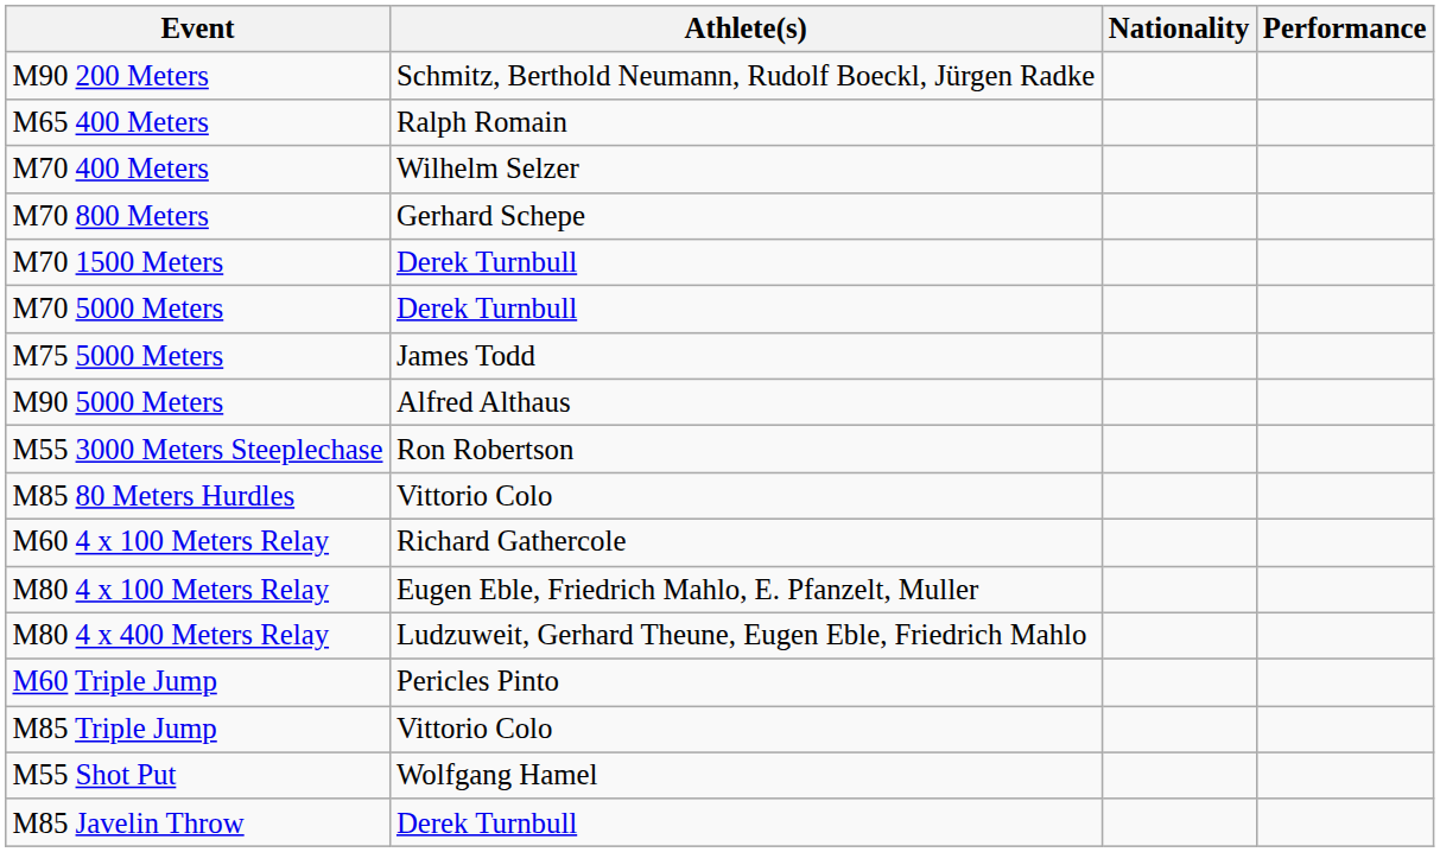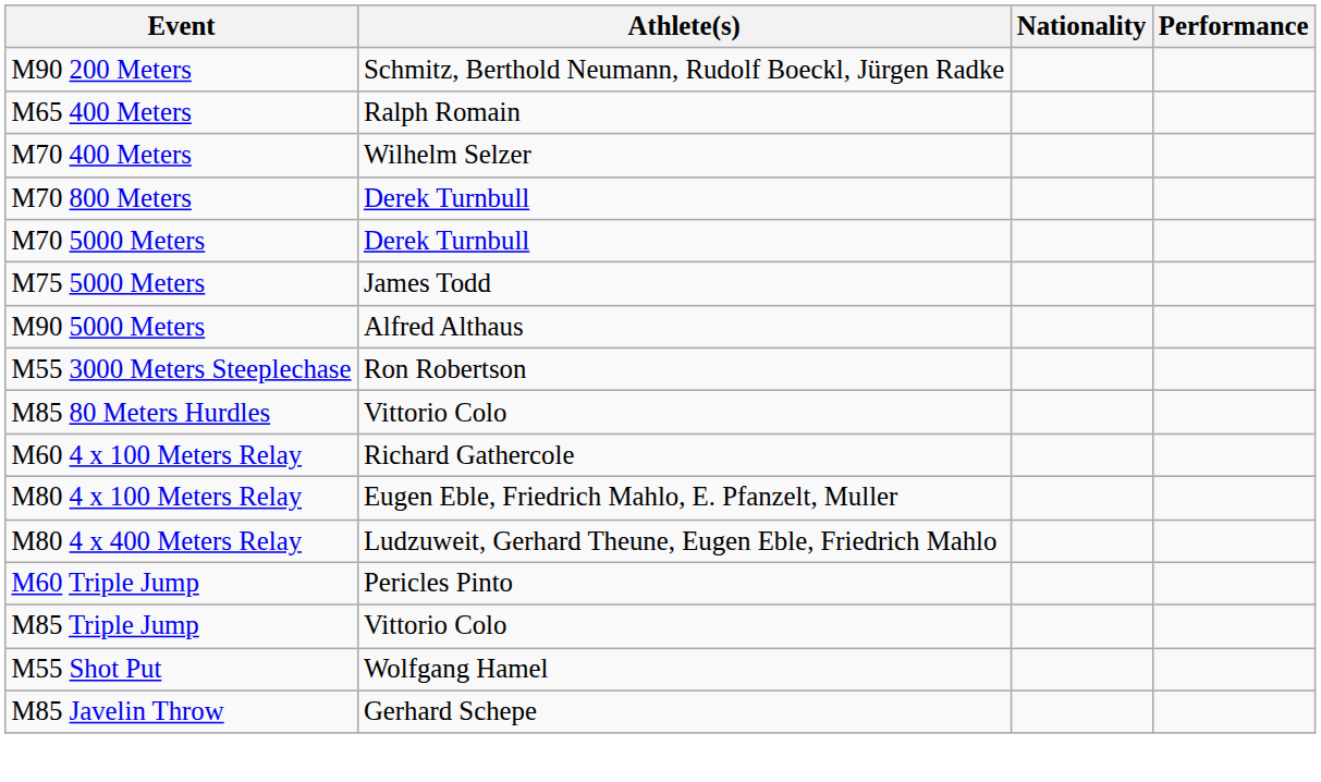 <table class="wikitable">
 <tr>
 <th>Event</th>
 <th>Athlete(s)</th>
 <th>Nationality</th>
 <th>Performance</th>
 </tr>
 <tr>
 <td>M90 <a href='#'>200 Meters</a></td>
 <td>Schmitz, Berthold Neumann, Rudolf Boeckl, Jürgen Radke</td>
 <td></td>
 <td></td>
 </tr>
 <tr>
 <td>M65 <a href='#'>400 Meters</a></td>
 <td>Ralph Romain</td>
 <td></td>
 <td></td>
 </tr>
 <tr>
 <td>M70 <a href='#'>400 Meters</a></td>
 <td>Wilhelm Selzer</td>
 <td></td>
 <td></td>
 </tr>
 <tr>
 <td>M70 <a href='#'>800 Meters</a></td>
-<td>Gerhard Schepe</td>
-<td></td>
-<td></td>
-</tr>
-<tr>
-<td>M70 <a href='#'>1500 Meters</a></td>
 <td><a href='#'>Derek Turnbull</a></td>
 <td></td>
 <td></td>
 </tr>
 <tr>
 <td>M70 <a href='#'>5000 Meters</a></td>
 <td><a href='#'>Derek Turnbull</a></td>
 <td></td>
 <td></td>
 </tr>
 <tr>
 <td>M75 <a href='#'>5000 Meters</a></td>
 <td>James Todd</td>
 <td></td>
 <td></td>
 </tr>
 <tr>
 <td>M90 <a href='#'>5000 Meters</a></td>
 <td>Alfred Althaus</td>
 <td></td>
 <td></td>
 </tr>
 <tr>
 <td>M55 <a href='#'>3000 Meters Steeplechase</a></td>
 <td>Ron Robertson</td>
 <td></td>
 <td></td>
 </tr>
 <tr>
 <td>M85 <a href='#'>80 Meters Hurdles</a></td>
 <td>Vittorio Colo</td>
 <td></td>
 <td></td>
 </tr>
 <tr>
 <td>M60 <a href='#'>4 x 100 Meters Relay</a></td>
 <td>Richard Gathercole</td>
 <td></td>
 <td></td>
 </tr>
 <tr>
 <td>M80 <a href='#'>4 x 100 Meters Relay</a></td>
 <td>Eugen Eble, Friedrich Mahlo, E. Pfanzelt, Muller</td>
 <td></td>
 <td></td>
 </tr>
 <tr>
 <td>M80 <a href='#'>4 x 400 Meters Relay</a></td>
 <td>Ludzuweit, Gerhard Theune, Eugen Eble, Friedrich Mahlo</td>
 <td></td>
 <td></td>
 </tr>
 <tr>
 <td><a href='#'>M60</a> <a href='#'>Triple Jump</a></td>
 <td>Pericles Pinto</td>
 <td></td>
 <td></td>
 </tr>
 <tr>
 <td>M85 <a href='#'>Triple Jump</a></td>
 <td>Vittorio Colo</td>
 <td></td>
 <td></td>
 </tr>
 <tr>
 <td>M55 <a href='#'>Shot Put</a></td>
 <td>Wolfgang Hamel</td>
 <td></td>
 <td></td>
 </tr>
 <tr>
 <td>M85 <a href='#'>Javelin Throw</a></td>
-<td><a href='#'>Derek Turnbull</a></td>
+<td>Gerhard Schepe</td>
 <td></td>
 <td></td>
 </tr>
 </table>
